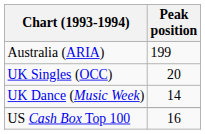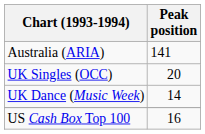 <table class="wikitable sortable">
 <tr>
 <th align="left">Chart (1993-1994)</th>
 <th align="center">Peak<br>position</th>
 </tr>
 <tr>
 <td>Australia (<a href='#'>ARIA</a>)</td>
-<td>199</td>
+<td>141</td>
 </tr>
 <tr>
 <td><a href='#'>UK Singles</a> (<a href='#'>OCC</a>)</td>
 <td align="center">20</td>
 </tr>
 <tr>
 <td><a href='#'>UK Dance</a> (<em><a href='#'>Music Week</a></em>)</td>
 <td align="center">14</td>
 </tr>
 <tr>
 </tr>
 <tr>
 </tr>
 <tr>
 </tr>
 <tr>
 <td>US <a href='#'><em>Cash Box</em> Top 100</a></td>
 <td align="center">16</td>
 </tr>
 </table>
